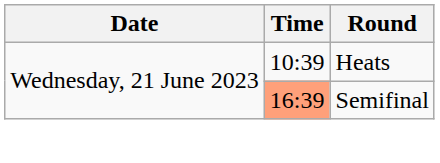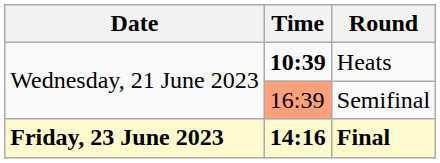 <table class="wikitable">
 <tr>
 <th>Date</th>
 <th>Time</th>
 <th>Round</th>
 </tr>
 <tr>
 <td rowspan=2>Wednesday, 21 June 2023</td>
-<td>10:39</td>
+<td><strong>10:39</strong></td>
 <td>Heats</td>
 </tr>
 <tr>
 <td style="background: lightsalmon;">16:39</td>
 <td>Semifinal</td>
 </tr>
+<tr style=background:lemonchiffon>
+<td><strong>Friday, 23 June 2023</strong></td>
+<td><strong>14:16</strong></td>
+<td><strong>Final</strong></td>
+</tr>
 </table>
